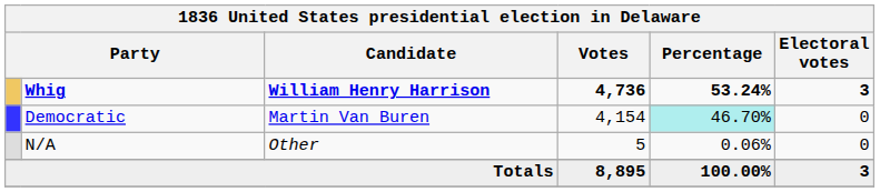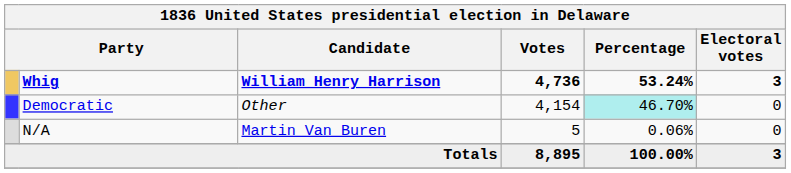 <table class="wikitable" style="font-size: 95%;">
 <tr>
 <th colspan="6">1836 United States presidential election in Delaware</th>
 </tr>
 <tr>
 <th colspan="2" style="width: 15em">Party</th>
 <th style="width: 17em">Candidate</th>
 <th style="width: 5em">Votes</th>
 <th style="width: 7em">Percentage</th>
 <th style="width: 5em">Electoral votes</th>
 </tr>
 <tr>
 <th style="background-color:#F0C862; width: 3px"></th>
 <td style="width: 130px"><strong><a href='#'>Whig</a></strong></td>
 <td><strong><a href='#'>William Henry Harrison</a></strong></td>
 <td align="right"><strong>4,736</strong></td>
 <td align="right"><strong>53.24%</strong></td>
 <td align="right"><strong>3</strong></td>
 </tr>
 <tr>
 <th style="background-color:#3333FF; width: 3px"></th>
 <td style="width: 130px"><a href='#'>Democratic</a></td>
-<td><a href='#'>Martin Van Buren</a></td>
+<td><em>Other</em></td>
 <td align="right">4,154</td>
 <td align="right" style="background: paleturquoise;">46.70%</td>
 <td align="right">0</td>
 </tr>
 <tr>
 <th style="background-color:#DDDDDD; width: 3px"></th>
 <td style="width: 130px">N/A</td>
-<td><em>Other</em></td>
+<td><a href='#'>Martin Van Buren</a></td>
 <td align="right">5</td>
 <td align="right">0.06%</td>
 <td align="right">0</td>
 </tr>
 <tr>
 </tr>
 <tr bgcolor="#EEEEEE">
 <td colspan="3" align="right"><strong>Totals</strong></td>
 <td align="right"><strong>8,895</strong></td>
 <td align="right"><strong>100.00%</strong></td>
 <td align="right"><strong>3</strong></td>
 </tr>
 <tr>
 </tr>
 </table>
